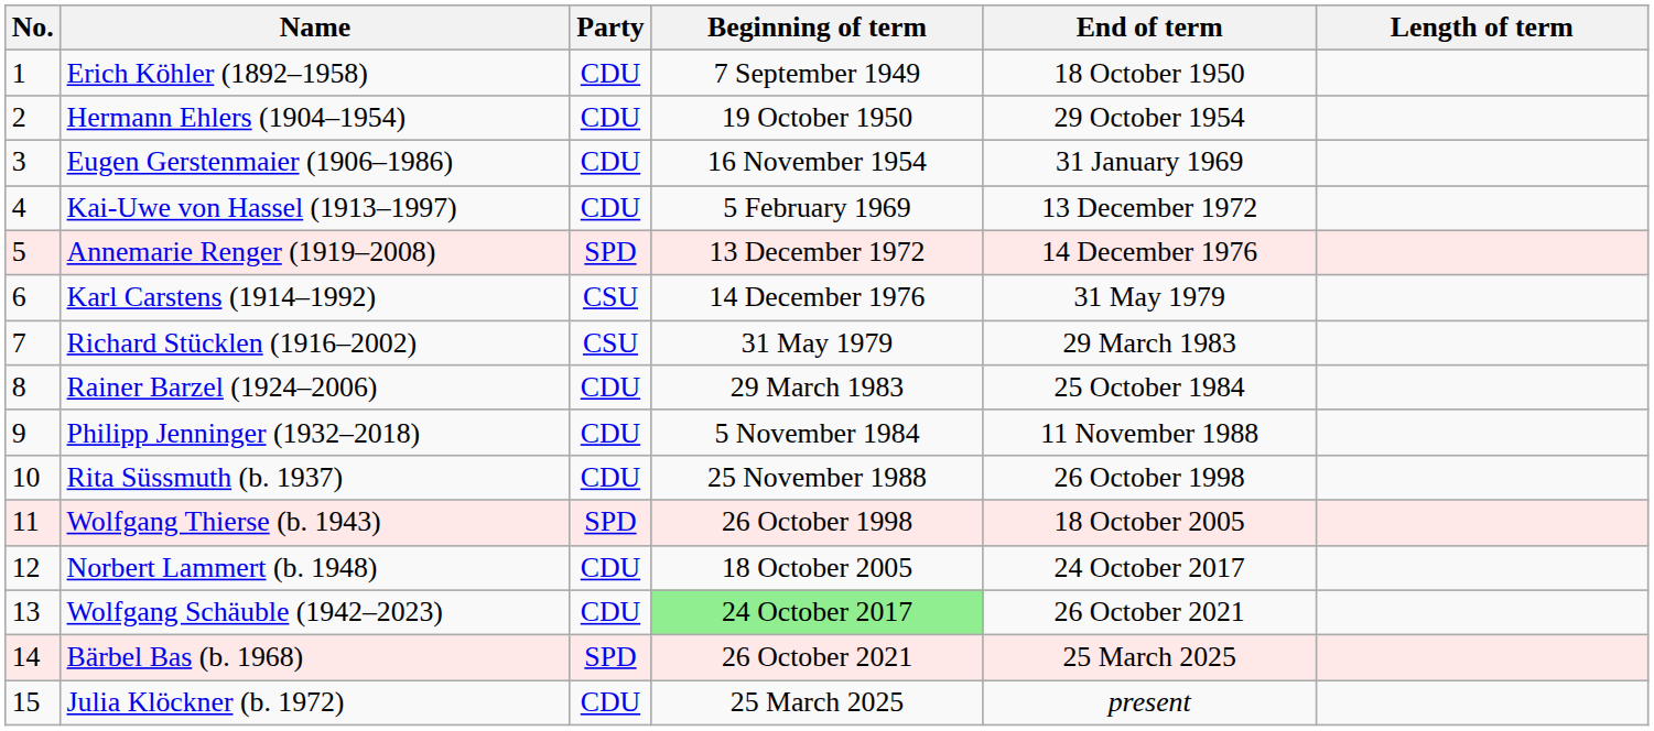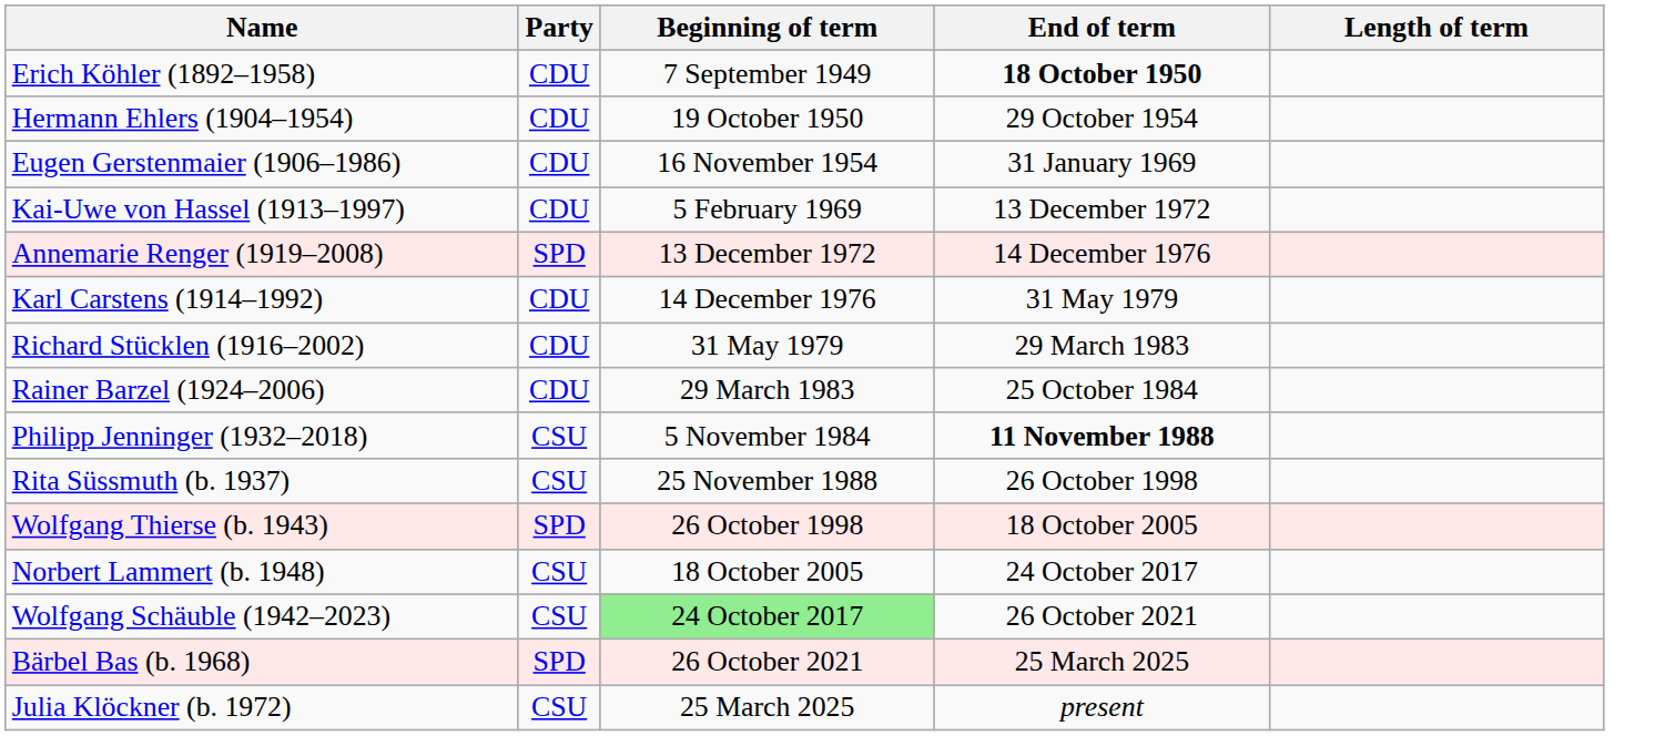 <table class="wikitable">
 <tr>
-<th style="width:12px;">No.</th>
 <th style="width:280px;">Name</th>
 <th style="width:20px;">Party</th>
 <th style="width:180px;">Beginning of term</th>
 <th style="width:180px;">End of term</th>
 <th style="width:180px;">Length of term</th>
 </tr>
 <tr>
-<td>1</td>
 <td><a href='#'>Erich Köhler</a> (1892–1958)</td>
 <td style="text-align:center;"><a href='#'>CDU</a></td>
 <td style="text-align:center;">7 September 1949</td>
-<td style="text-align:center;">18 October 1950</td>
+<td style="text-align:center;"><strong>18 October 1950</strong></td>
 <td style="text-align:center;"></td>
 </tr>
 <tr>
-<td>2</td>
 <td><a href='#'>Hermann Ehlers</a> (1904–1954)</td>
 <td style="text-align:center;"><a href='#'>CDU</a></td>
 <td style="text-align:center;">19 October 1950</td>
 <td style="text-align:center;">29 October 1954</td>
 <td style="text-align:center;"></td>
 </tr>
 <tr>
-<td>3</td>
 <td><a href='#'>Eugen Gerstenmaier</a> (1906–1986)</td>
 <td style="text-align:center;"><a href='#'>CDU</a></td>
 <td style="text-align:center;">16 November 1954</td>
 <td style="text-align:center;">31 January 1969</td>
 <td style="text-align:center;"></td>
 </tr>
 <tr>
-<td>4</td>
 <td><a href='#'>Kai-Uwe von Hassel</a> (1913–1997)</td>
 <td style="text-align:center;"><a href='#'>CDU</a></td>
 <td style="text-align:center;">5 February 1969</td>
 <td style="text-align:center;">13 December 1972</td>
 <td style="text-align:center;"></td>
 </tr>
 <tr>
-<td style="background:#FFE8E8;">5</td>
 <td style="background:#FFE8E8;"><a href='#'>Annemarie Renger</a> (1919–2008)</td>
 <td style="background:#ffe8e8; text-align:center;"><a href='#'>SPD</a></td>
 <td style="background:#ffe8e8; text-align:center;">13 December 1972</td>
 <td style="background:#ffe8e8; text-align:center;">14 December 1976</td>
 <td style="background:#ffe8e8; text-align:center;"></td>
 </tr>
 <tr>
-<td>6</td>
 <td><a href='#'>Karl Carstens</a> (1914–1992)</td>
-<td style="text-align:center;"><a href='#'>CSU</a></td>
+<td style="text-align:center;"><a href='#'>CDU</a></td>
 <td style="text-align:center;">14 December 1976</td>
 <td style="text-align:center;">31 May 1979</td>
 <td style="text-align:center;"></td>
 </tr>
 <tr>
-<td>7</td>
 <td><a href='#'>Richard Stücklen</a> (1916–2002)</td>
-<td style="text-align:center;"><a href='#'>CSU</a></td>
+<td style="text-align:center;"><a href='#'>CDU</a></td>
 <td style="text-align:center;">31 May 1979</td>
 <td style="text-align:center;">29 March 1983</td>
 <td style="text-align:center;"></td>
 </tr>
 <tr>
-<td>8</td>
 <td><a href='#'>Rainer Barzel</a> (1924–2006)</td>
 <td style="text-align:center;"><a href='#'>CDU</a></td>
 <td style="text-align:center;">29 March 1983</td>
 <td style="text-align:center;">25 October 1984</td>
 <td style="text-align:center;"></td>
 </tr>
 <tr>
-<td>9</td>
 <td><a href='#'>Philipp Jenninger</a> (1932–2018)</td>
-<td style="text-align:center;"><a href='#'>CDU</a></td>
+<td style="text-align:center;"><a href='#'>CSU</a></td>
 <td style="text-align:center;">5 November 1984</td>
-<td style="text-align:center;">11 November 1988</td>
+<td style="text-align:center;"><strong>11 November 1988</strong></td>
 <td style="text-align:center;"></td>
 </tr>
 <tr>
-<td>10</td>
 <td><a href='#'>Rita Süssmuth</a> (b. 1937)</td>
-<td style="text-align:center;"><a href='#'>CDU</a></td>
+<td style="text-align:center;"><a href='#'>CSU</a></td>
 <td style="text-align:center;">25 November 1988</td>
 <td style="text-align:center;">26 October 1998</td>
 <td style="text-align:center;"></td>
 </tr>
 <tr>
-<td style="background:#FFE8E8;">11</td>
 <td style="background:#FFE8E8;"><a href='#'>Wolfgang Thierse</a> (b. 1943)</td>
 <td style="background:#ffe8e8; text-align:center;"><a href='#'>SPD</a></td>
 <td style="background:#ffe8e8; text-align:center;">26 October 1998</td>
 <td style="background:#ffe8e8; text-align:center;">18 October 2005</td>
 <td style="background:#ffe8e8; text-align:center;"></td>
 </tr>
 <tr>
-<td>12</td>
 <td><a href='#'>Norbert Lammert</a> (b. 1948)</td>
-<td style="text-align:center;"><a href='#'>CDU</a></td>
+<td style="text-align:center;"><a href='#'>CSU</a></td>
 <td style="text-align:center;">18 October 2005</td>
 <td style="text-align:center;">24 October 2017</td>
 <td style="text-align:center;"></td>
 </tr>
 <tr>
-<td>13</td>
 <td><a href='#'>Wolfgang Schäuble</a> (1942–2023)</td>
-<td style="text-align:center;"><a href='#'>CDU</a></td>
+<td style="text-align:center;"><a href='#'>CSU</a></td>
 <td style="background: lightgreen; text-align:center;">24 October 2017</td>
 <td style="text-align:center;">26 October 2021</td>
 <td style="text-align:center;"></td>
 </tr>
 <tr>
-<td style="background:#FFE8E8;">14</td>
 <td style="background:#FFE8E8;"><a href='#'>Bärbel Bas</a> (b. 1968)</td>
 <td style="background:#ffe8e8; text-align:center;"><a href='#'>SPD</a></td>
 <td style="background:#ffe8e8; text-align:center;">26 October 2021</td>
 <td style="background:#ffe8e8; text-align:center;">25 March 2025</td>
 <td style="background:#ffe8e8; text-align:center;"></td>
 </tr>
 <tr>
-<td>15</td>
 <td><a href='#'>Julia Klöckner</a> (b. 1972)</td>
-<td style="text-align:center;"><a href='#'>CDU</a></td>
+<td style="text-align:center;"><a href='#'>CSU</a></td>
 <td style="text-align:center;">25 March 2025</td>
 <td style="text-align:center;"><em>present</em></td>
 <td style="text-align:center;"></td>
 </tr>
 </table>
